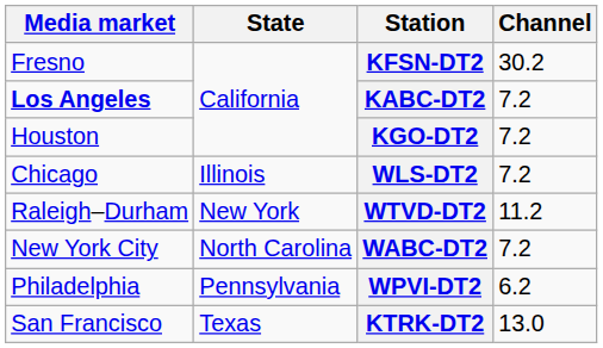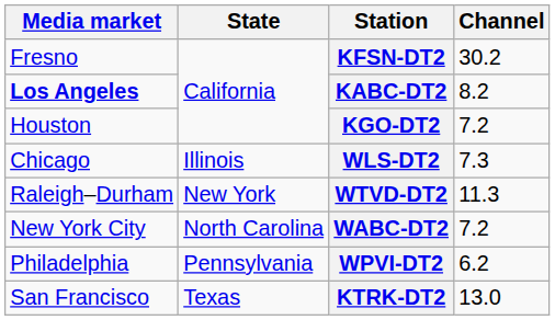 <table class="wikitable sortable">
 <tr>
 <th scope="col"><a href='#'>Media market</a></th>
 <th scope="col">State</th>
 <th scope="col">Station</th>
 <th scope="col">Channel</th>
 </tr>
 <tr>
 <td><a href='#'>Fresno</a></td>
 <td rowspan="3"><a href='#'>California</a></td>
 <th scope="row"><a href='#'>KFSN-DT2</a></th>
 <td>30.2</td>
 </tr>
 <tr>
 <td><strong><a href='#'>Los Angeles</a></strong></td>
 <th scope="row"><a href='#'>KABC-DT2</a></th>
-<td>7.2</td>
+<td>8.2</td>
 </tr>
 <tr>
 <td><a href='#'>Houston</a></td>
 <th scope="row"><a href='#'>KGO-DT2</a></th>
 <td>7.2</td>
 </tr>
 <tr>
 <td><a href='#'>Chicago</a></td>
 <td><a href='#'>Illinois</a></td>
 <th scope="row"><a href='#'>WLS-DT2</a></th>
-<td>7.2</td>
+<td>7.3</td>
 </tr>
 <tr>
 <td><a href='#'>Raleigh</a>–<a href='#'>Durham</a></td>
 <td><a href='#'>New York</a></td>
 <th scope="row"><a href='#'>WTVD-DT2</a></th>
-<td>11.2</td>
+<td>11.3</td>
 </tr>
 <tr>
 <td><a href='#'>New York City</a></td>
 <td><a href='#'>North Carolina</a></td>
 <th scope="row"><a href='#'>WABC-DT2</a></th>
 <td>7.2</td>
 </tr>
 <tr>
 <td><a href='#'>Philadelphia</a></td>
 <td><a href='#'>Pennsylvania</a></td>
 <th scope="row"><a href='#'>WPVI-DT2</a></th>
 <td>6.2</td>
 </tr>
 <tr>
 <td><a href='#'>San Francisco</a></td>
 <td><a href='#'>Texas</a></td>
 <th scope="row"><a href='#'>KTRK-DT2</a></th>
 <td>13.0</td>
 </tr>
 </table>
